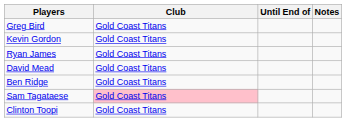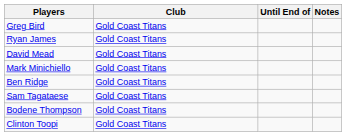 <table class="wikitable" style="font-size:90%">
 <tr style="background:#efefef;">
 <th style="width:9.5em">Players</th>
 <th style="width:18em">Club</th>
 <th>Until End of</th>
 <th>Notes</th>
 </tr>
 <tr>
 <td><a href='#'>Greg Bird</a></td>
-<td> <a href='#'>Gold Coast Titans</a></td>
-<td></td>
-<td><div></div></td>
-</tr>
-<tr>
-<td><a href='#'>Kevin Gordon</a></td>
 <td> <a href='#'>Gold Coast Titans</a></td>
 <td></td>
 <td><div></div></td>
 </tr>
 <tr>
 <td><a href='#'>Ryan James</a></td>
 <td> <a href='#'>Gold Coast Titans</a></td>
 <td></td>
 <td><div></div></td>
 </tr>
 <tr>
 <td><a href='#'>David Mead</a></td>
 <td> <a href='#'>Gold Coast Titans</a></td>
 <td></td>
 <td><div></div></td>
 </tr>
 <tr>
+<td><a href='#'>Mark Minichiello</a></td>
+<td> <a href='#'>Gold Coast Titans</a></td>
+<td></td>
+<td><div></div></td>
+</tr>
+<tr>
 <td><a href='#'>Ben Ridge</a></td>
 <td> <a href='#'>Gold Coast Titans</a></td>
 <td></td>
 <td><div></div></td>
 </tr>
 <tr>
 <td><a href='#'>Sam Tagataese</a></td>
-<td style="background: pink;"> <a href='#'>Gold Coast Titans</a></td>
+<td> <a href='#'>Gold Coast Titans</a></td>
+<td></td>
+<td><div></div></td>
+</tr>
+<tr>
+<td><a href='#'>Bodene Thompson</a></td>
+<td> <a href='#'>Gold Coast Titans</a></td>
 <td></td>
 <td><div></div></td>
 </tr>
 <tr>
 <td><a href='#'>Clinton Toopi</a></td>
 <td> <a href='#'>Gold Coast Titans</a></td>
 <td></td>
 <td><div></div></td>
 </tr>
 </table>
